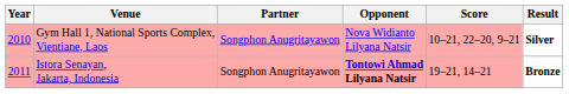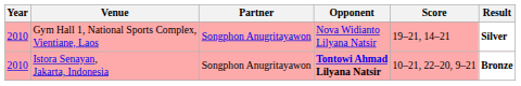 <table class="sortable wikitable" style="font-size: 90%;">
 <tr>
 <th>Year</th>
 <th>Venue</th>
 <th>Partner</th>
 <th>Opponent</th>
 <th>Score</th>
 <th>Result</th>
 </tr>
 <tr style="background:#FFAAAA">
 <td align="center"><a href='#'>2010</a></td>
 <td align="left">Gym Hall 1, National Sports Complex,<br><a href='#'>Vientiane, Laos</a></td>
 <td align="left"> <a href='#'>Songphon Anugritayawon</a></td>
 <td align="left"> <a href='#'>Nova Widianto</a> <br>  <a href='#'>Lilyana Natsir</a></td>
-<td align="left">10–21, 22–20, 9–21</td>
+<td align="left">19–21, 14–21</td>
 <td style="text-align:left; background:white"> <strong>Silver</strong></td>
 </tr>
 <tr style="background:#FFAAAA">
-<td align="center"><a href='#'>2011</a></td>
+<td align="center"><a href='#'>2010</a></td>
 <td align="left"><a href='#'>Istora Senayan</a>,<br><a href='#'>Jakarta, Indonesia</a></td>
 <td align="left"> Songphon Anugritayawon</td>
 <td align="left"><strong> <a href='#'>Tontowi Ahmad</a> <br>  Lilyana Natsir</strong></td>
-<td align="left">19–21, 14–21</td>
+<td align="left">10–21, 22–20, 9–21</td>
 <td style="text-align:left; background:white"> <strong>Bronze</strong></td>
 </tr>
 </table>
